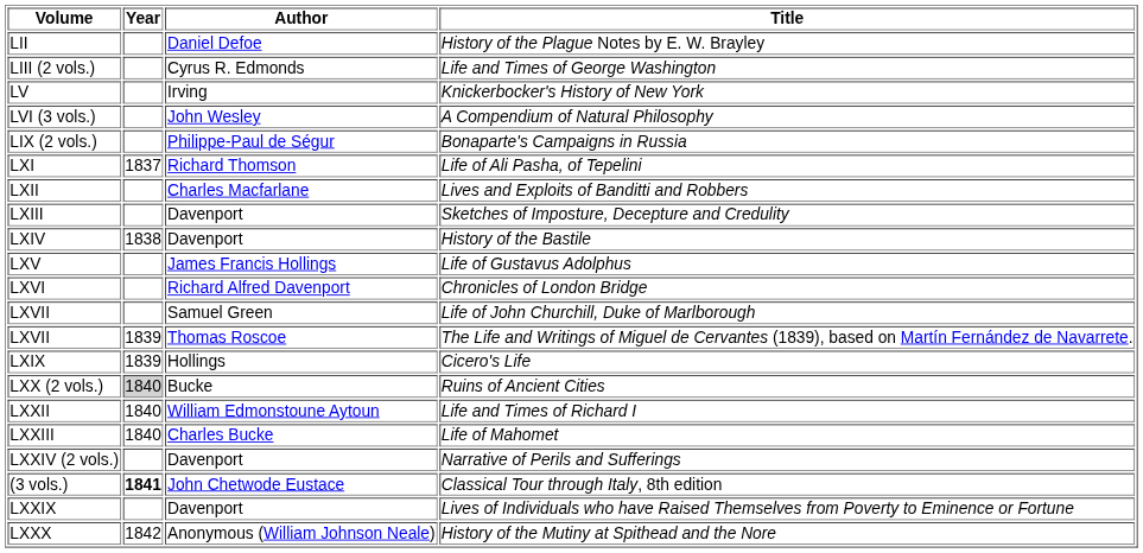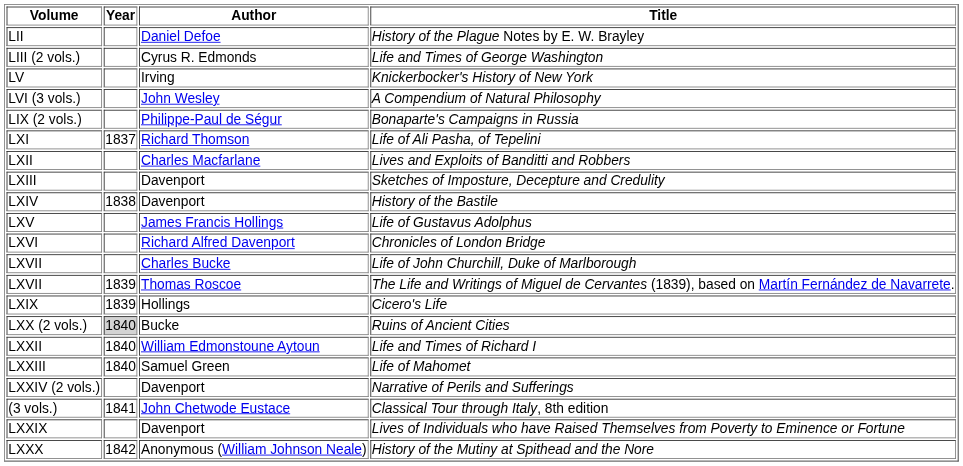 <table border=1>
 <tr>
 <th>Volume</th>
 <th>Year</th>
 <th>Author</th>
 <th>Title</th>
 </tr>
 <tr>
 <td>LII</td>
 <td></td>
 <td><a href='#'>Daniel Defoe</a></td>
 <td><em>History of the Plague</em> Notes by E. W. Brayley</td>
 </tr>
 <tr>
 <td>LIII (2 vols.)</td>
 <td></td>
 <td>Cyrus R. Edmonds</td>
 <td><em>Life and Times of George Washington</em></td>
 </tr>
 <tr>
 <td>LV</td>
 <td></td>
 <td>Irving</td>
 <td><em>Knickerbocker's History of New York</em></td>
 </tr>
 <tr>
 <td>LVI (3 vols.)</td>
 <td></td>
 <td><a href='#'>John Wesley</a></td>
 <td><em>A Compendium of Natural Philosophy</em></td>
 </tr>
 <tr>
 <td>LIX (2 vols.)</td>
 <td></td>
 <td><a href='#'>Philippe-Paul de Ségur</a></td>
 <td><em>Bonaparte's Campaigns in Russia</em></td>
 </tr>
 <tr>
 <td>LXI</td>
 <td>1837</td>
 <td><a href='#'>Richard Thomson</a></td>
 <td><em>Life of Ali Pasha, of Tepelini</em></td>
 </tr>
 <tr>
 <td>LXII</td>
 <td></td>
 <td><a href='#'>Charles Macfarlane</a></td>
 <td><em>Lives and Exploits of Banditti and Robbers</em></td>
 </tr>
 <tr>
 <td>LXIII</td>
 <td></td>
 <td>Davenport</td>
 <td><em>Sketches of Imposture, Decepture and Credulity</em></td>
 </tr>
 <tr>
 <td>LXIV</td>
 <td>1838</td>
 <td>Davenport</td>
 <td><em>History of the Bastile</em></td>
 </tr>
 <tr>
 <td>LXV</td>
 <td></td>
 <td><a href='#'>James Francis Hollings</a></td>
 <td><em>Life of Gustavus Adolphus</em></td>
 </tr>
 <tr>
 <td>LXVI</td>
 <td></td>
 <td><a href='#'>Richard Alfred Davenport</a></td>
 <td><em>Chronicles of London Bridge</em></td>
 </tr>
 <tr>
 <td>LXVII</td>
 <td></td>
-<td>Samuel Green</td>
+<td><a href='#'>Charles Bucke</a></td>
 <td><em>Life of John Churchill, Duke of Marlborough</em></td>
 </tr>
 <tr>
 <td>LXVII</td>
 <td>1839</td>
 <td><a href='#'>Thomas Roscoe</a></td>
 <td><em>The Life and Writings of Miguel de Cervantes</em> (1839), based on <a href='#'>Martín Fernández de Navarrete</a>.</td>
 </tr>
 <tr>
 <td>LXIX</td>
 <td>1839</td>
 <td>Hollings</td>
 <td><em>Cicero's Life</em></td>
 </tr>
 <tr>
 <td>LXX (2 vols.)</td>
 <td style="background: lightgrey;">1840</td>
 <td>Bucke</td>
 <td><em>Ruins of Ancient Cities</em></td>
 </tr>
 <tr>
 <td>LXXII</td>
 <td>1840</td>
 <td><a href='#'>William Edmonstoune Aytoun</a></td>
 <td><em>Life and Times of Richard I</em></td>
 </tr>
 <tr>
 <td>LXXIII</td>
 <td>1840</td>
-<td><a href='#'>Charles Bucke</a></td>
+<td>Samuel Green</td>
 <td><em>Life of Mahomet</em></td>
 </tr>
 <tr>
 <td>LXXIV (2 vols.)</td>
 <td></td>
 <td>Davenport</td>
 <td><em>Narrative of Perils and Sufferings</em></td>
 </tr>
 <tr>
 <td>(3 vols.)</td>
-<td><strong>1841</strong></td>
+<td>1841</td>
 <td><a href='#'>John Chetwode Eustace</a></td>
 <td><em>Classical Tour through Italy</em>, 8th edition</td>
 </tr>
 <tr>
 <td>LXXIX</td>
 <td></td>
 <td>Davenport</td>
 <td><em>Lives of Individuals who have Raised Themselves from Poverty to Eminence or Fortune</em></td>
 </tr>
 <tr>
 <td>LXXX</td>
 <td>1842</td>
 <td>Anonymous (<a href='#'>William Johnson Neale</a>)</td>
 <td><em>History of the Mutiny at Spithead and the Nore</em></td>
 </tr>
 </table>
